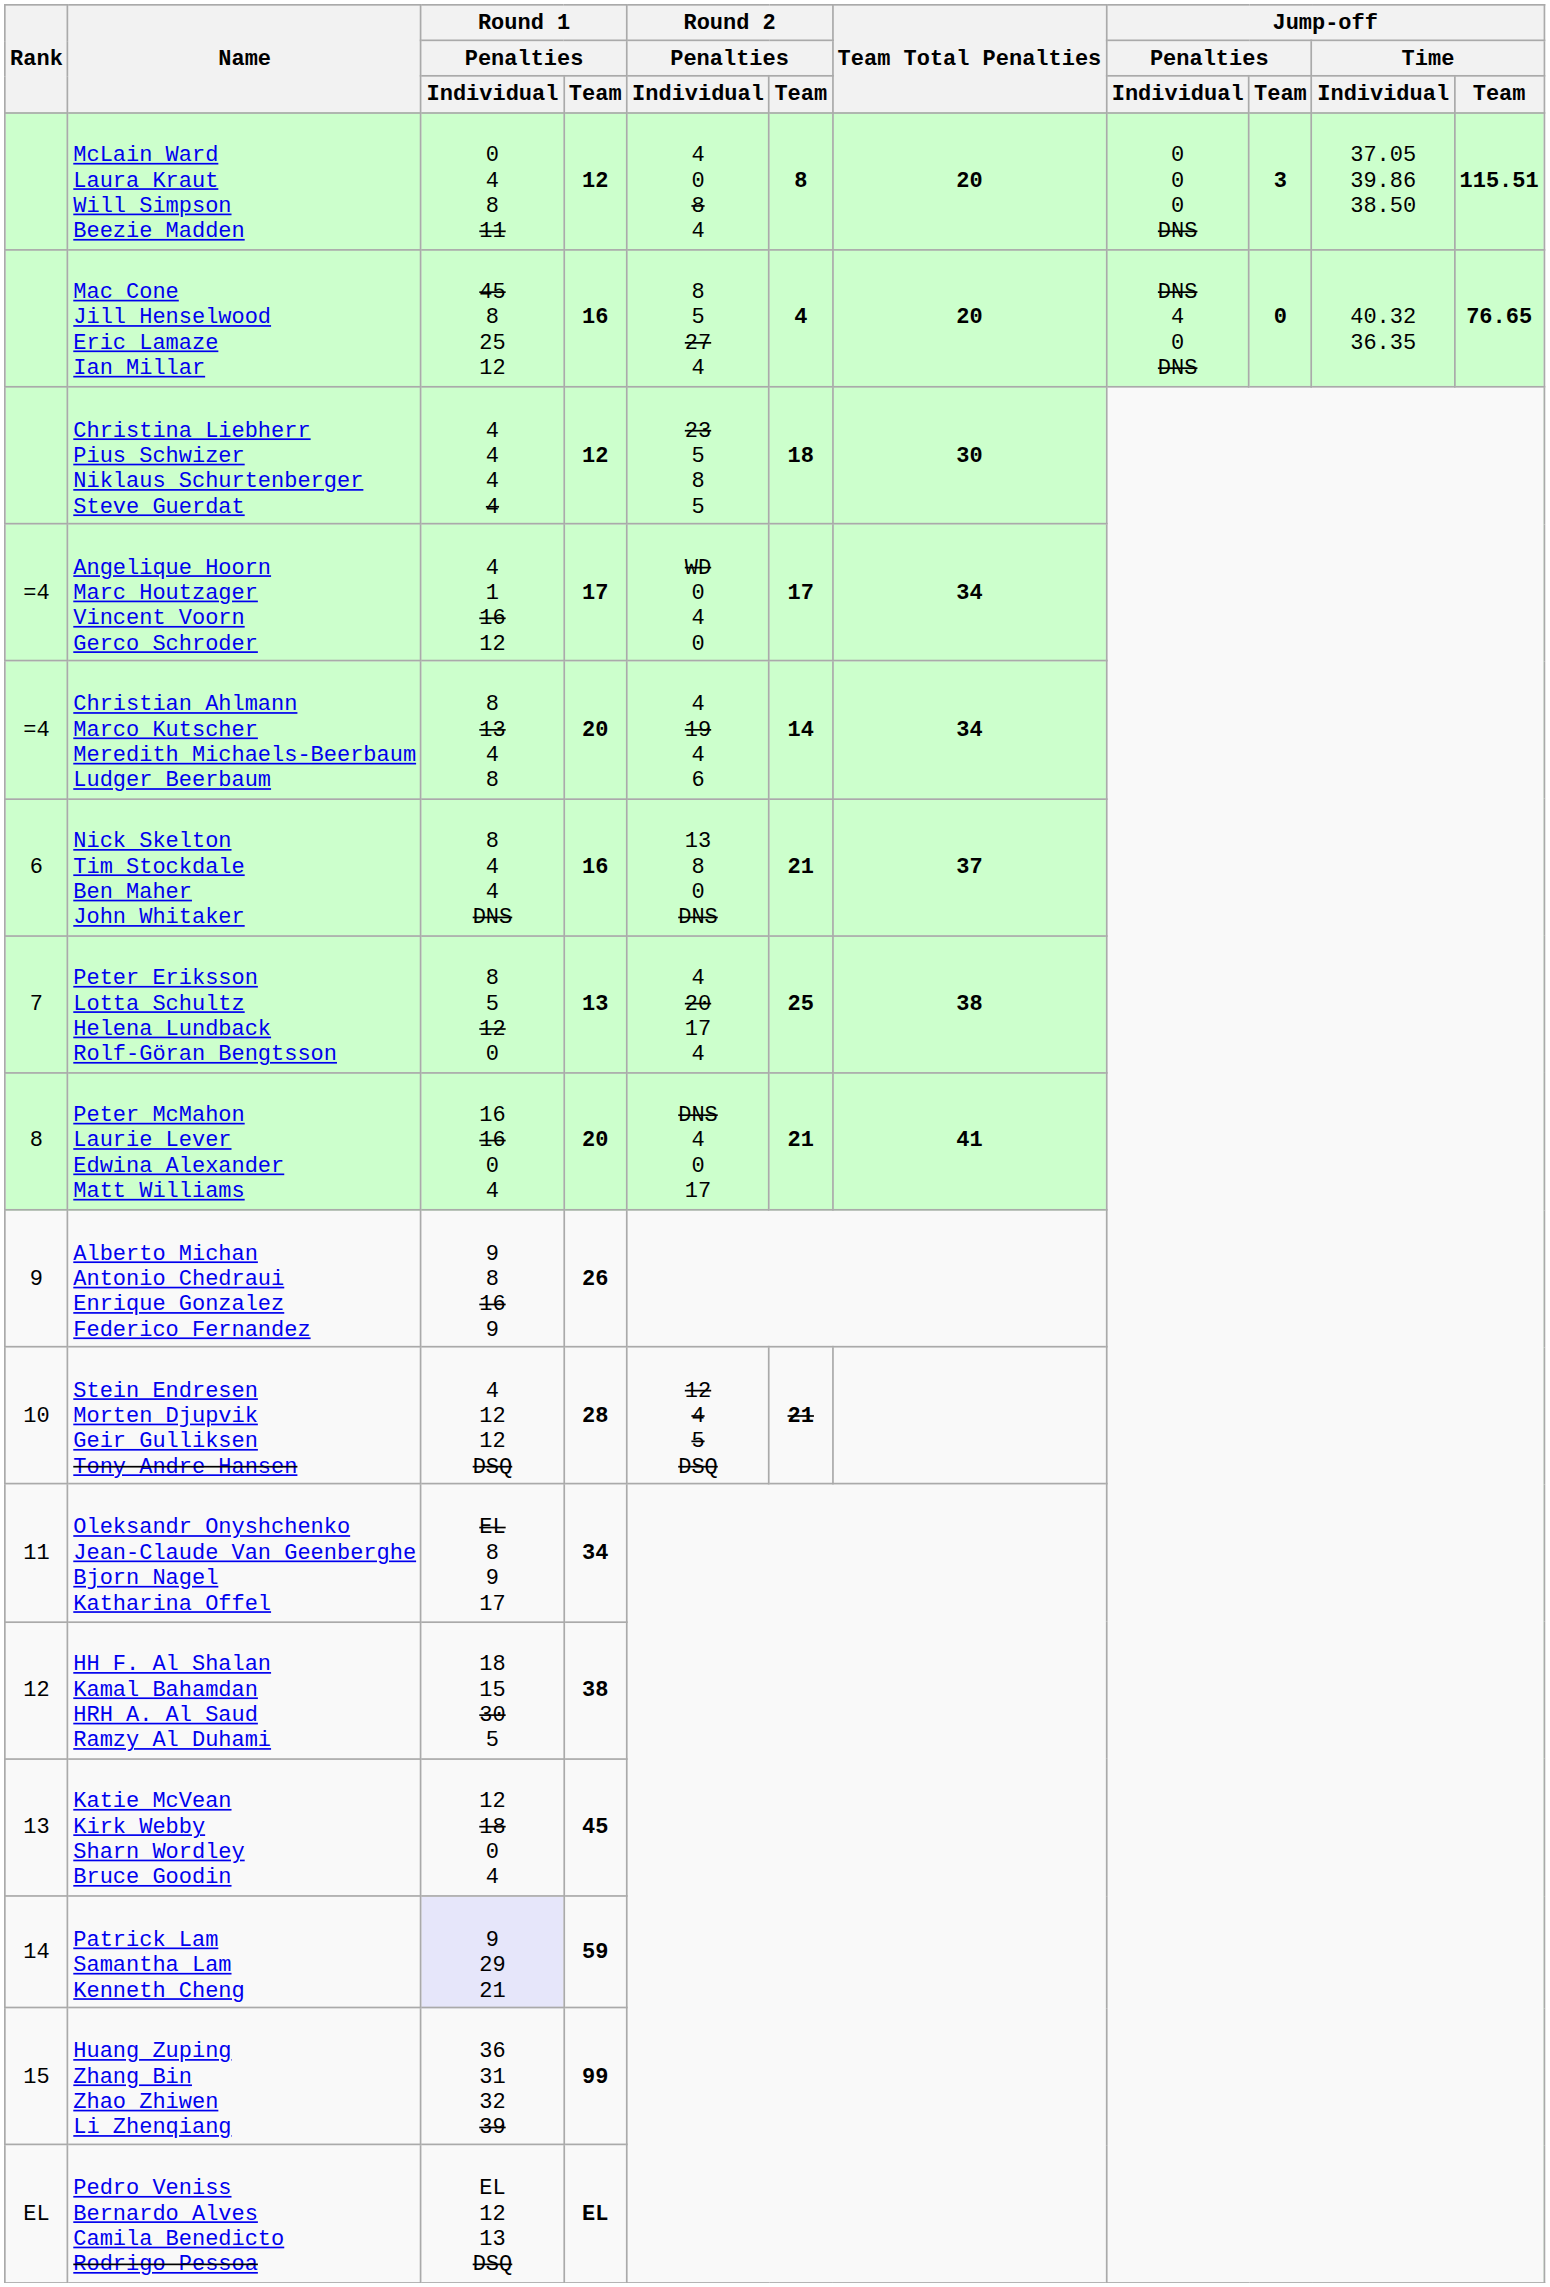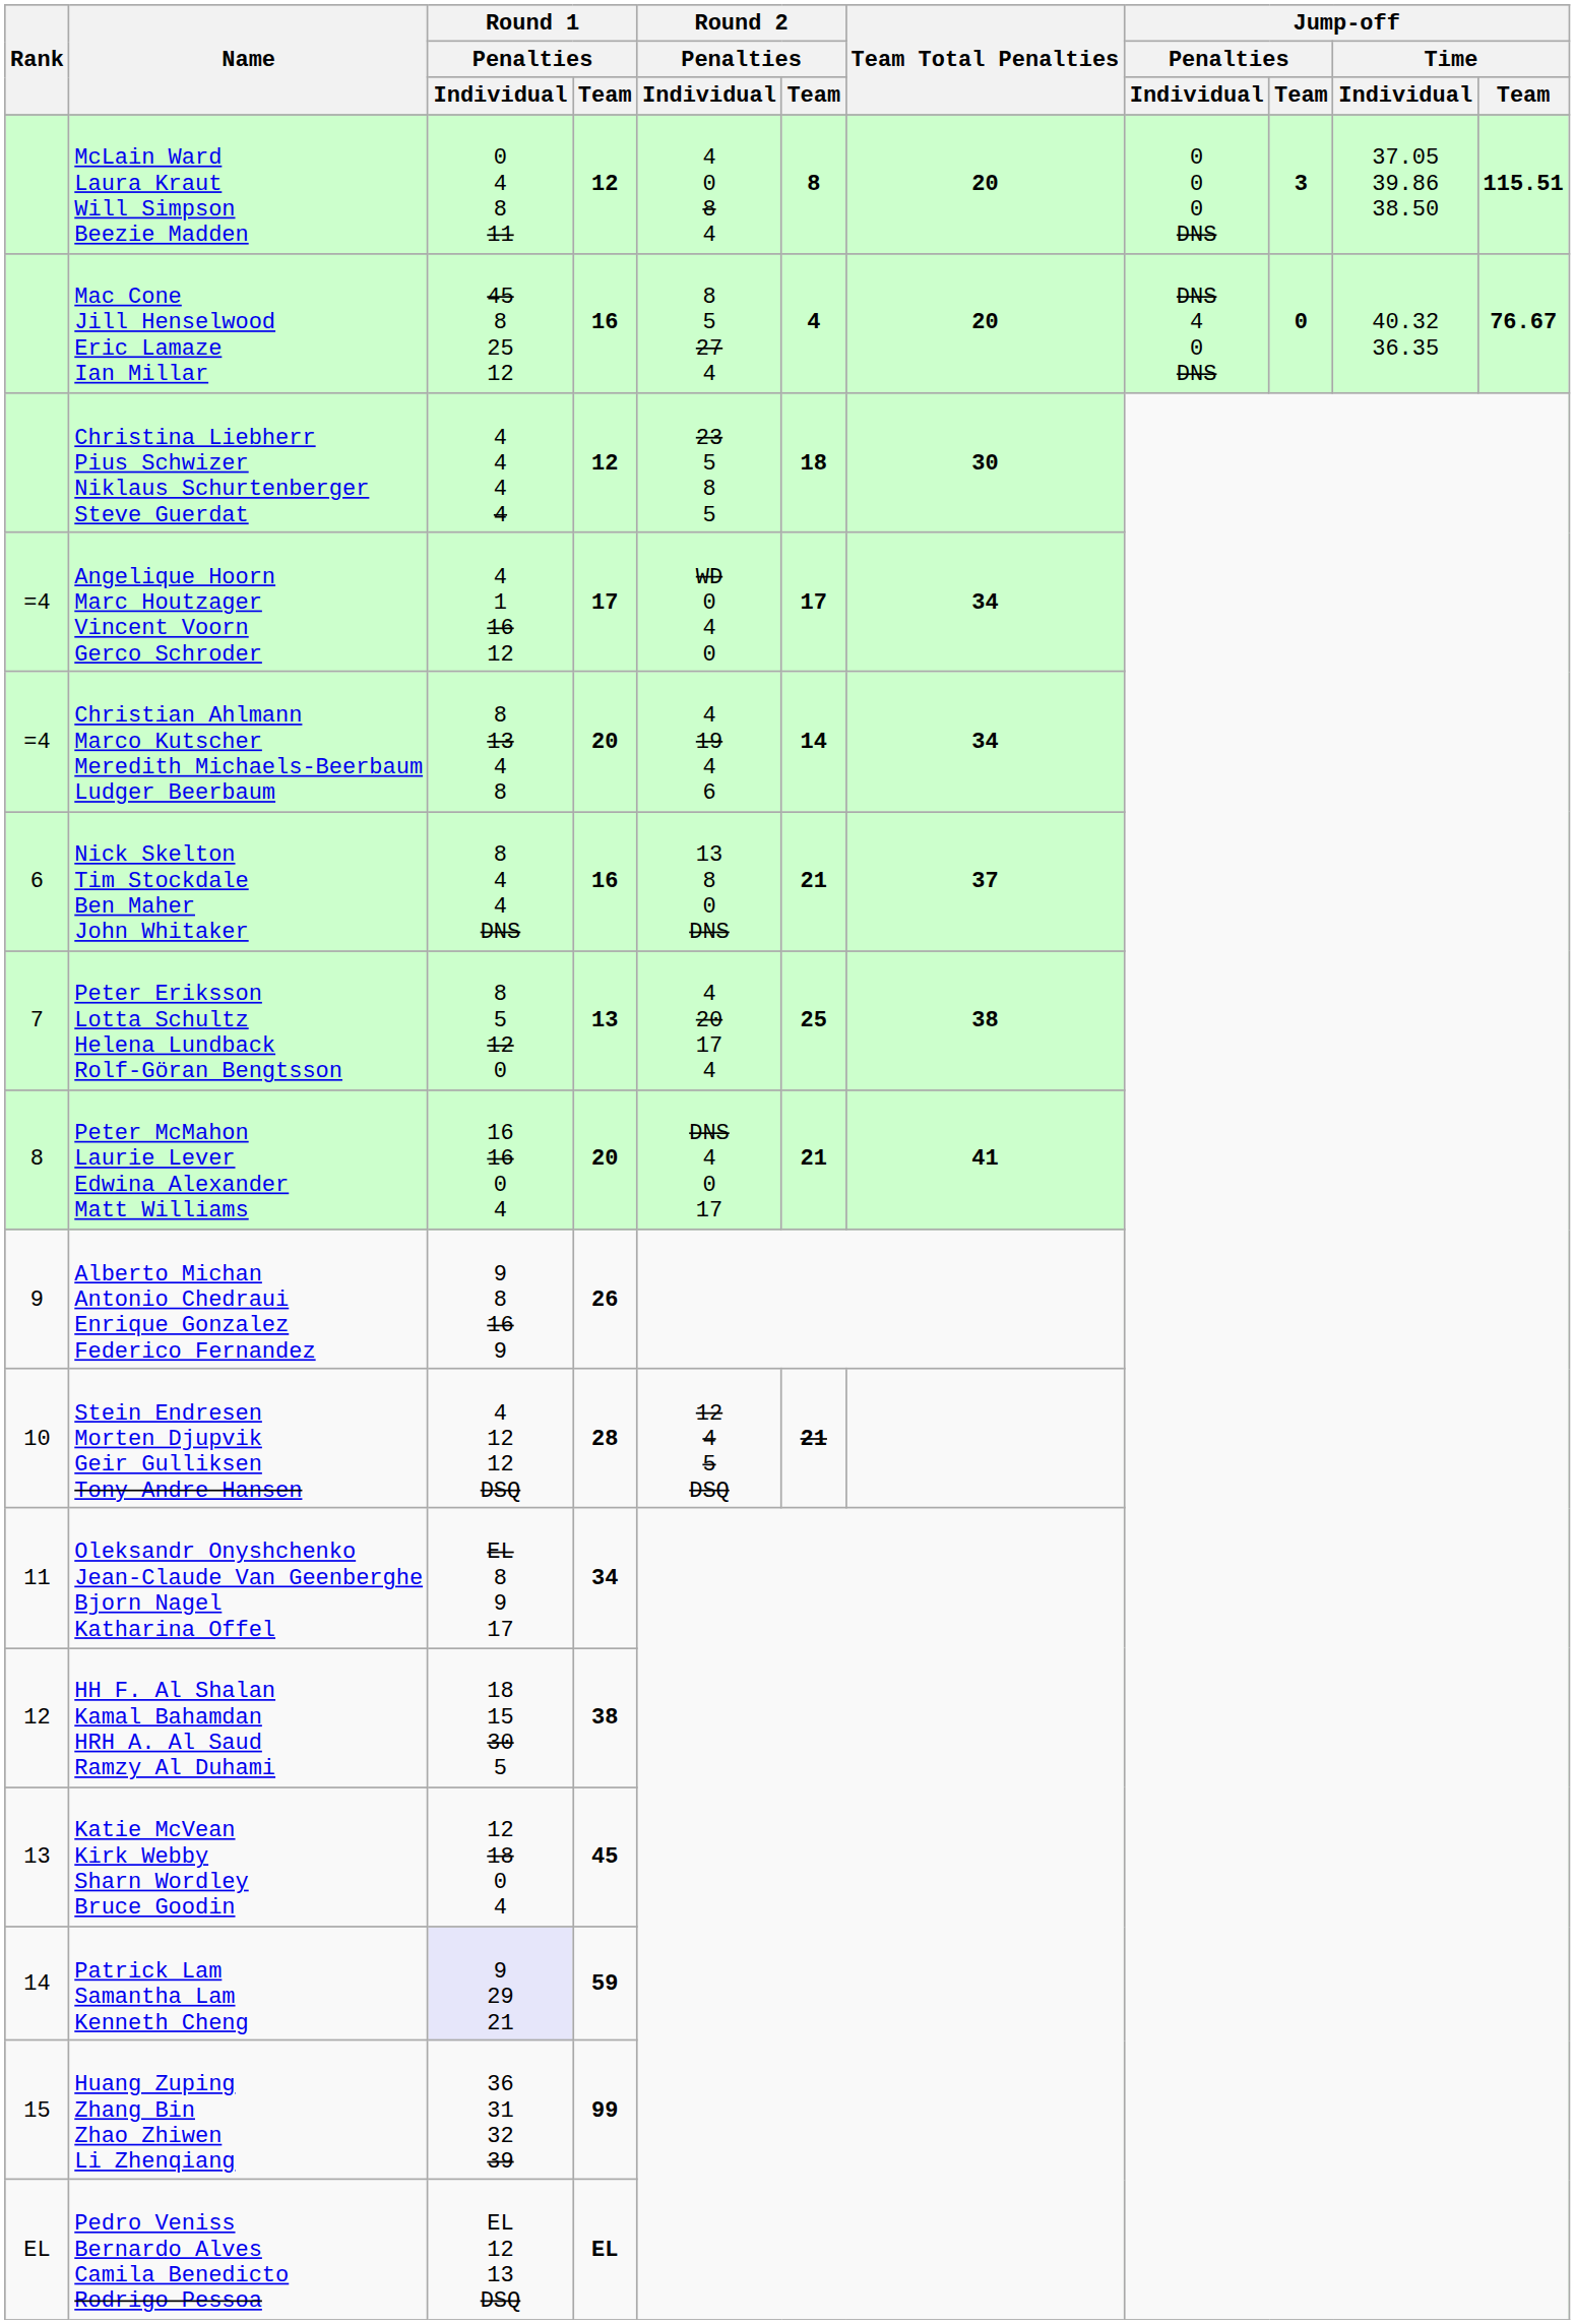 <table class="wikitable sortable" style="text-align:center;">
 <tr>
 <th rowspan="3">Rank</th>
 <th rowspan="3">Name</th>
 <th colspan="2">Round 1</th>
 <th colspan="2">Round 2</th>
 <th rowspan="3">Team Total Penalties</th>
 <th colspan="4">Jump-off</th>
 </tr>
 <tr>
 <th colspan="2">Penalties</th>
 <th colspan="2">Penalties</th>
 <th colspan="2">Penalties</th>
 <th colspan="2">Time</th>
 </tr>
 <tr>
 <th>Individual</th>
 <th>Team</th>
 <th>Individual</th>
 <th>Team</th>
 <th>Individual</th>
 <th>Team</th>
 <th>Individual</th>
 <th>Team</th>
 </tr>
 <tr bgcolor=ccffcc>
 <td></td>
 <td align="left"> <br> <a href='#'>McLain Ward</a> <br> <a href='#'>Laura Kraut</a> <br> <a href='#'>Will Simpson</a> <br> <a href='#'>Beezie Madden</a></td>
 <td><br> 0 <br> 4 <br> 8 <br> <s>11</s></td>
 <td><strong>12</strong></td>
 <td><br> 4 <br> 0 <br> <s>8</s> <br> 4</td>
 <td><strong>8</strong></td>
 <td><strong>20</strong></td>
 <td><br> 0 <br> 0 <br> 0 <br> <s>DNS</s></td>
 <td><strong>3</strong></td>
 <td><br> 37.05 <br> 39.86 <br> 38.50 <br> <br></td>
 <td><strong>115.51</strong></td>
 </tr>
 <tr bgcolor=ccffcc>
 <td></td>
 <td align="left"> <br> <a href='#'>Mac Cone</a> <br> <a href='#'>Jill Henselwood</a> <br> <a href='#'>Eric Lamaze</a> <br> <a href='#'>Ian Millar</a></td>
 <td><br> <s>45</s> <br> 8 <br> 25 <br> 12</td>
 <td><strong>16</strong></td>
 <td><br> 8 <br> 5 <br> <s>27</s> <br> 4</td>
 <td><strong>4</strong></td>
 <td><strong>20</strong></td>
 <td><br> <s>DNS</s> <br> 4 <br> 0 <br> <s>DNS</s></td>
 <td><strong>0</strong></td>
 <td><br> <br>40.32 <br> 36.35 <br> <br></td>
-<td><strong>76.65</strong></td>
+<td><strong>76.67</strong></td>
 </tr>
 <tr bgcolor=ccffcc>
 <td></td>
 <td align="left"> <br> <a href='#'>Christina Liebherr</a> <br> <a href='#'>Pius Schwizer</a> <br> <a href='#'>Niklaus Schurtenberger</a> <br> <a href='#'>Steve Guerdat</a></td>
 <td><br> 4 <br> 4 <br> 4 <br> <s>4</s></td>
 <td><strong>12</strong></td>
 <td><br> <s>23</s> <br> 5 <br> 8 <br> 5</td>
 <td><strong>18</strong></td>
 <td><strong>30</strong></td>
 <td rowspan=14 colspan=4 bgcolor="f9f9f9"></td>
 </tr>
 <tr bgcolor=ccffcc>
 <td>=4</td>
 <td align="left"> <br> <a href='#'>Angelique Hoorn</a> <br> <a href='#'>Marc Houtzager</a> <br> <a href='#'>Vincent Voorn</a> <br> <a href='#'>Gerco Schroder</a></td>
 <td><br> 4 <br> 1 <br> <s>16</s> <br> 12</td>
 <td><strong>17</strong></td>
 <td><br> <s>WD</s> <br> 0 <br> 4 <br> 0</td>
 <td><strong>17</strong></td>
 <td><strong>34</strong></td>
 </tr>
 <tr bgcolor=ccffcc>
 <td>=4</td>
 <td align="left"> <br> <a href='#'>Christian Ahlmann</a> <br> <a href='#'>Marco Kutscher</a> <br> <a href='#'>Meredith Michaels-Beerbaum</a> <br> <a href='#'>Ludger Beerbaum</a></td>
 <td><br> 8 <br> <s>13</s> <br> 4 <br> 8</td>
 <td><strong>20</strong></td>
 <td><br> 4 <br> <s>19</s> <br> 4 <br> 6</td>
 <td><strong>14</strong></td>
 <td><strong>34</strong></td>
 </tr>
 <tr bgcolor=ccffcc>
 <td>6</td>
 <td align="left"> <br> <a href='#'>Nick Skelton</a> <br> <a href='#'>Tim Stockdale</a> <br> <a href='#'>Ben Maher</a> <br> <a href='#'>John Whitaker</a></td>
 <td><br> 8 <br> 4 <br> 4 <br> <s>DNS</s></td>
 <td><strong>16</strong></td>
 <td><br> 13 <br> 8 <br> 0 <br> <s>DNS</s></td>
 <td><strong>21</strong></td>
 <td><strong>37</strong></td>
 </tr>
 <tr bgcolor=ccffcc>
 <td>7</td>
 <td align="left"> <br> <a href='#'>Peter Eriksson</a> <br> <a href='#'>Lotta Schultz</a> <br> <a href='#'>Helena Lundback</a> <br> <a href='#'>Rolf-Göran Bengtsson</a></td>
 <td><br> 8 <br> 5 <br> <s>12</s> <br> 0</td>
 <td><strong>13</strong></td>
 <td><br> 4 <br> <s>20</s> <br> 17 <br> 4</td>
 <td><strong>25</strong></td>
 <td><strong>38</strong></td>
 </tr>
 <tr bgcolor=ccffcc>
 <td>8</td>
 <td align="left"> <br> <a href='#'>Peter McMahon</a> <br> <a href='#'>Laurie Lever</a> <br> <a href='#'>Edwina Alexander</a> <br> <a href='#'>Matt Williams</a></td>
 <td><br> 16 <br> <s>16</s> <br> 0 <br> 4</td>
 <td><strong>20</strong></td>
 <td><br> <s>DNS</s> <br> 4 <br> 0 <br> 17</td>
 <td><strong>21</strong></td>
 <td><strong>41</strong></td>
 </tr>
 <tr>
 <td>9</td>
 <td align="left"> <br> <a href='#'>Alberto Michan</a> <br> <a href='#'>Antonio Chedraui</a> <br> <a href='#'>Enrique Gonzalez</a> <br> <a href='#'>Federico Fernandez</a></td>
 <td><br> 9 <br> 8 <br> <s>16</s> <br> 9</td>
 <td><strong>26</strong></td>
 <td colspan="3" bgcolor="f9f9f9"></td>
 </tr>
 <tr>
 <td>10</td>
 <td align="left"> <br> <a href='#'>Stein Endresen</a> <br> <a href='#'>Morten Djupvik</a> <br> <a href='#'>Geir Gulliksen</a> <br> <s><a href='#'>Tony Andre Hansen</a></s></td>
 <td><br> 4 <br> 12 <br> 12 <br> <s>DSQ</s></td>
 <td><strong>28</strong></td>
 <td><br> <s>12</s> <br> <s>4</s> <br> <s>5</s> <br> <s>DSQ</s></td>
 <td><strong><s>21</s></strong></td>
 <td bgcolor="f9f9f9"></td>
 </tr>
 <tr>
 <td>11</td>
 <td align="left"> <br> <a href='#'>Oleksandr Onyshchenko</a> <br> <a href='#'>Jean-Claude Van Geenberghe</a> <br> <a href='#'>Bjorn Nagel</a> <br> <a href='#'>Katharina Offel</a></td>
 <td><br> <s>EL</s> <br> 8 <br> 9 <br> 17</td>
 <td><strong>34</strong></td>
 <td rowspan=6 colspan=3 bgcolor="f9f9f9"></td>
 </tr>
 <tr>
 <td>12</td>
 <td align="left"> <br> <a href='#'>HH F. Al Shalan</a> <br> <a href='#'>Kamal Bahamdan</a> <br> <a href='#'>HRH A. Al Saud</a> <br> <a href='#'>Ramzy Al Duhami</a></td>
 <td><br> 18 <br> 15 <br> <s>30</s> <br> 5</td>
 <td><strong>38</strong></td>
 </tr>
 <tr>
 <td>13</td>
 <td align="left"> <br> <a href='#'>Katie McVean</a> <br> <a href='#'>Kirk Webby</a> <br> <a href='#'>Sharn Wordley</a> <br> <a href='#'>Bruce Goodin</a></td>
 <td><br> 12 <br> <s>18</s> <br> 0 <br> 4</td>
 <td><strong>45</strong></td>
 </tr>
 <tr>
 <td>14</td>
 <td align="left"> <br> <a href='#'>Patrick Lam</a> <br> <a href='#'>Samantha Lam</a> <br> <a href='#'>Kenneth Cheng</a></td>
 <td style="background: lavender;"><br> 9 <br> 29 <br> 21</td>
 <td><strong>59</strong></td>
 </tr>
 <tr>
 <td>15</td>
 <td align="left"> <br> <a href='#'>Huang Zuping</a> <br> <a href='#'>Zhang Bin</a> <br> <a href='#'>Zhao Zhiwen</a> <br> <a href='#'>Li Zhenqiang</a></td>
 <td><br> 36 <br> 31 <br> 32 <br> <s>39</s></td>
 <td><strong>99</strong></td>
 </tr>
 <tr>
 <td>EL</td>
 <td align="left"> <br> <a href='#'>Pedro Veniss</a> <br> <a href='#'>Bernardo Alves</a> <br> <a href='#'>Camila Benedicto</a> <br> <s><a href='#'>Rodrigo Pessoa</a></s></td>
 <td><br> EL <br> 12 <br> 13 <br> <s>DSQ</s></td>
 <td><strong>EL</strong></td>
 </tr>
 </table>
